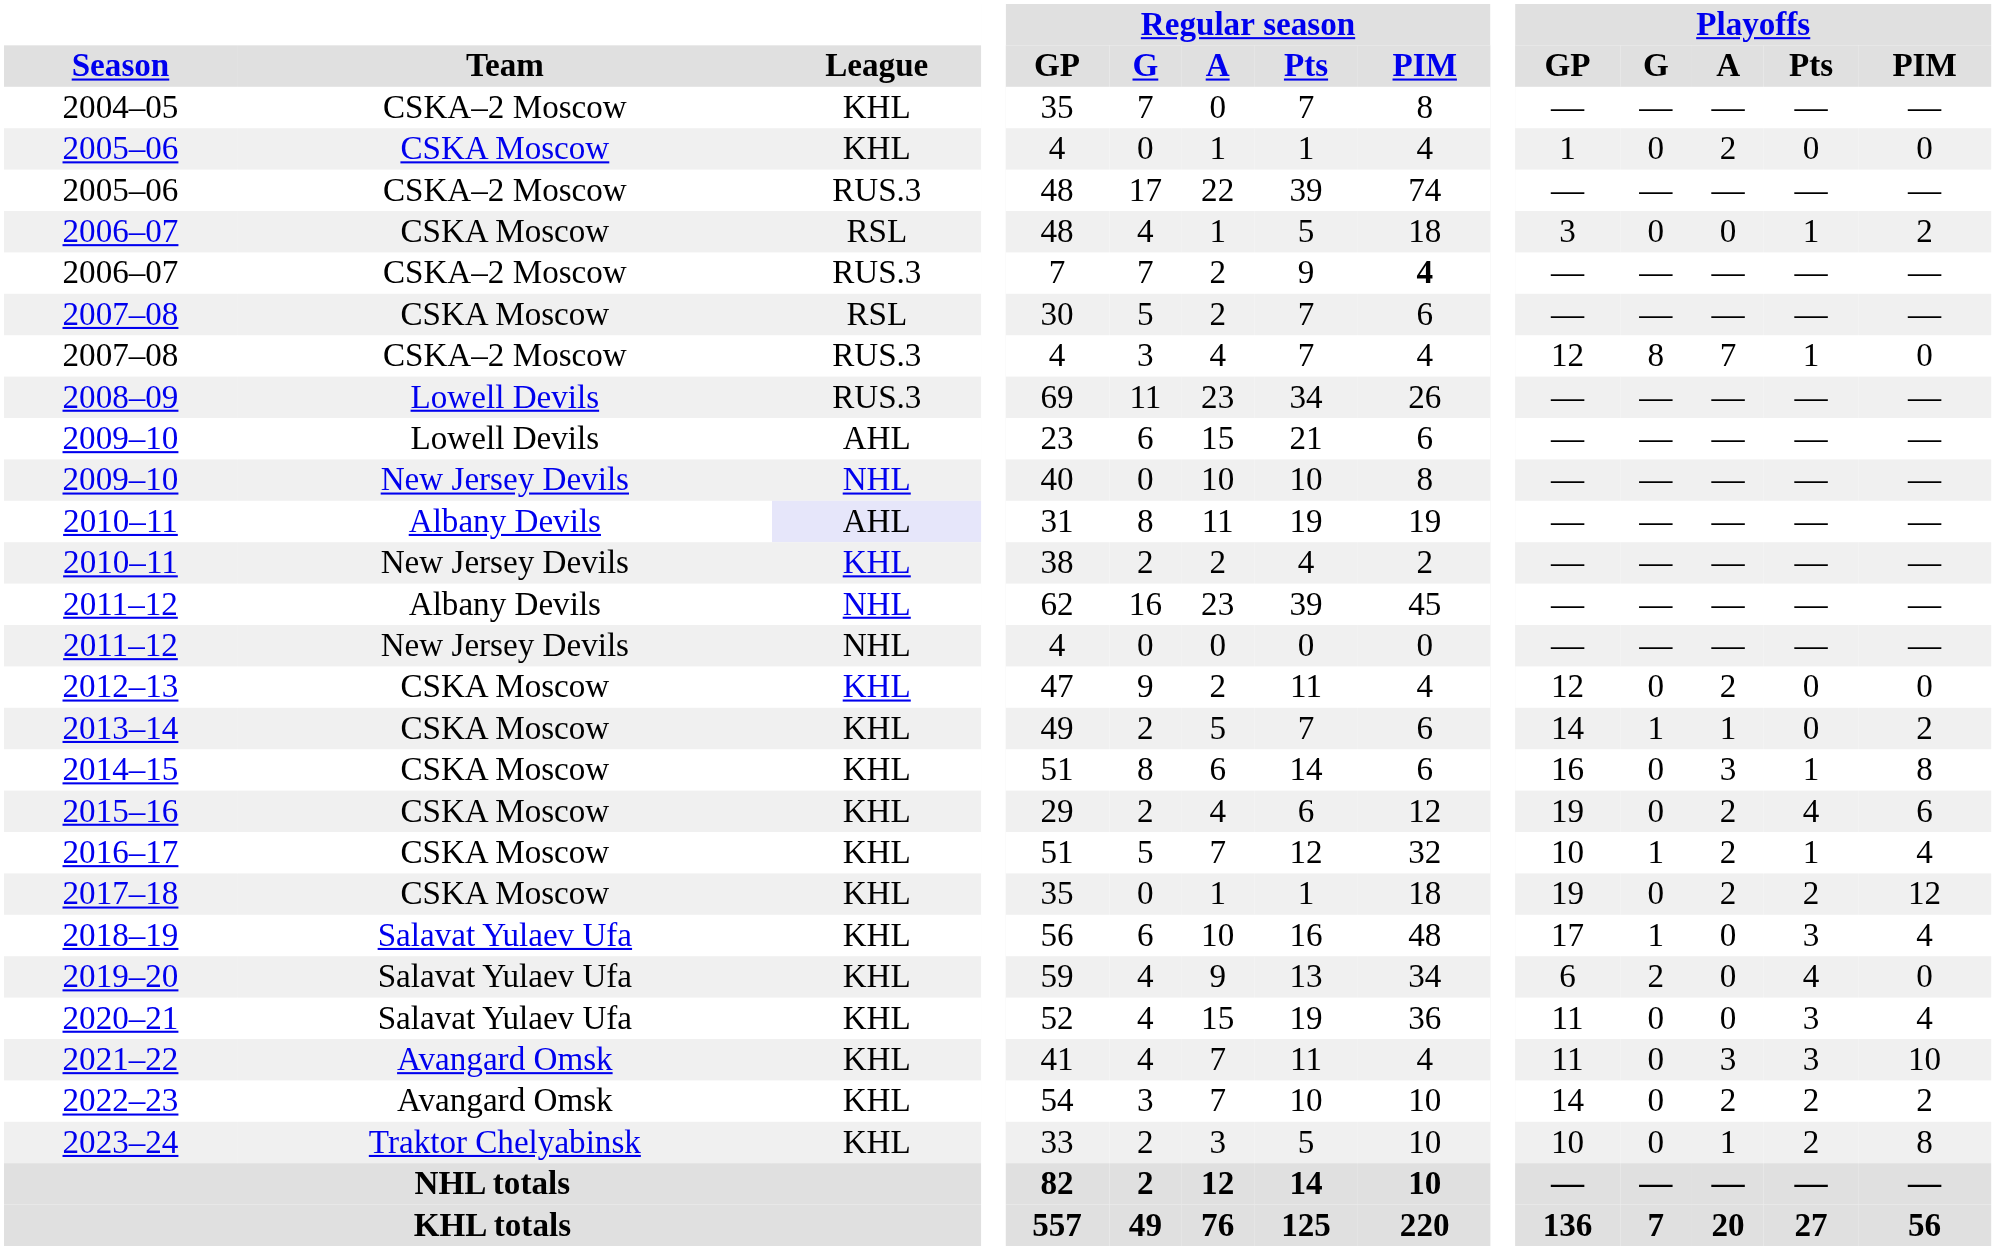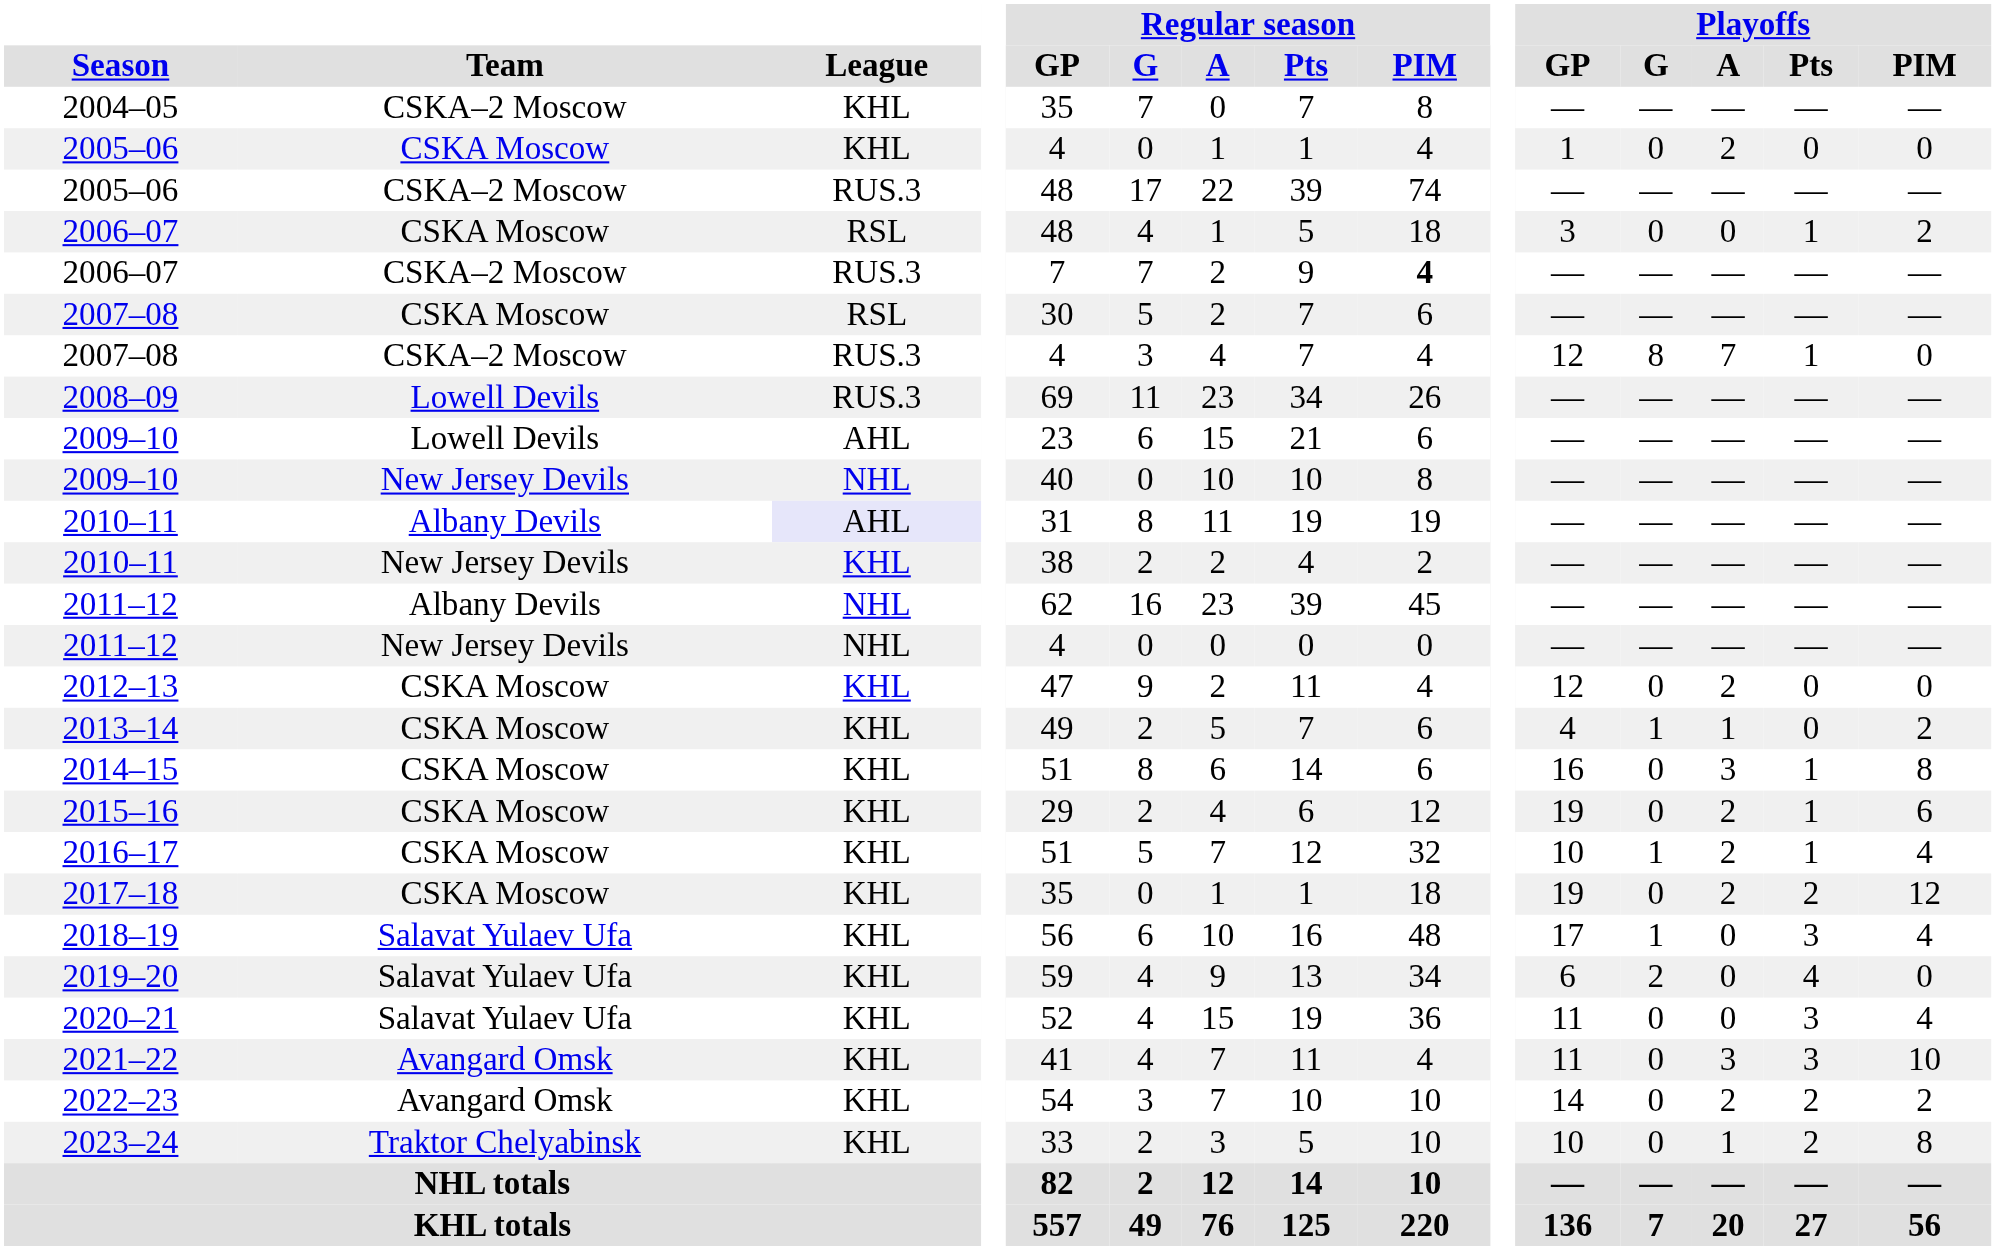 <table border="0" cellpadding="1" cellspacing="0" style="text-align:center; width:60em;">
 <tr style="background:#e0e0e0;">
 <th colspan="3" bgcolor="#ffffff"> </th>
 <th rowspan="99" bgcolor="#ffffff"> </th>
 <th colspan="5"><a href='#'>Regular season</a></th>
 <th rowspan="99" bgcolor="#ffffff"> </th>
 <th colspan="5"><a href='#'>Playoffs</a></th>
 </tr>
 <tr style="background:#e0e0e0;">
 <th><a href='#'>Season</a></th>
 <th>Team</th>
 <th>League</th>
 <th>GP</th>
 <th><a href='#'>G</a></th>
 <th><a href='#'>A</a></th>
 <th><a href='#'>Pts</a></th>
 <th><a href='#'>PIM</a></th>
 <th>GP</th>
 <th>G</th>
 <th>A</th>
 <th>Pts</th>
 <th>PIM</th>
 </tr>
 <tr>
 <td>2004–05</td>
 <td>CSKA–2 Moscow</td>
 <td>KHL</td>
 <td>35</td>
 <td>7</td>
 <td>0</td>
 <td>7</td>
 <td>8</td>
 <td>—</td>
 <td>—</td>
 <td>—</td>
 <td>—</td>
 <td>—</td>
 </tr>
 <tr style="background:#f0f0f0;">
 <td><a href='#'>2005–06</a></td>
 <td><a href='#'>CSKA Moscow</a></td>
 <td>KHL</td>
 <td>4</td>
 <td>0</td>
 <td>1</td>
 <td>1</td>
 <td>4</td>
 <td>1</td>
 <td>0</td>
 <td>2</td>
 <td>0</td>
 <td>0</td>
 </tr>
 <tr>
 <td>2005–06</td>
 <td>CSKA–2 Moscow</td>
 <td>RUS.3</td>
 <td>48</td>
 <td>17</td>
 <td>22</td>
 <td>39</td>
 <td>74</td>
 <td>—</td>
 <td>—</td>
 <td>—</td>
 <td>—</td>
 <td>—</td>
 </tr>
 <tr style="background:#f0f0f0;">
 <td><a href='#'>2006–07</a></td>
 <td>CSKA Moscow</td>
 <td>RSL</td>
 <td>48</td>
 <td>4</td>
 <td>1</td>
 <td>5</td>
 <td>18</td>
 <td>3</td>
 <td>0</td>
 <td>0</td>
 <td>1</td>
 <td>2</td>
 </tr>
 <tr>
 <td>2006–07</td>
 <td>CSKA–2 Moscow</td>
 <td>RUS.3</td>
 <td>7</td>
 <td>7</td>
 <td>2</td>
 <td>9</td>
 <td><strong>4</strong></td>
 <td>—</td>
 <td>—</td>
 <td>—</td>
 <td>—</td>
 <td>—</td>
 </tr>
 <tr style="background:#f0f0f0;">
 <td><a href='#'>2007–08</a></td>
 <td>CSKA Moscow</td>
 <td>RSL</td>
 <td>30</td>
 <td>5</td>
 <td>2</td>
 <td>7</td>
 <td>6</td>
 <td>—</td>
 <td>—</td>
 <td>—</td>
 <td>—</td>
 <td>—</td>
 </tr>
 <tr>
 <td>2007–08</td>
 <td>CSKA–2 Moscow</td>
 <td>RUS.3</td>
 <td>4</td>
 <td>3</td>
 <td>4</td>
 <td>7</td>
 <td>4</td>
 <td>12</td>
 <td>8</td>
 <td>7</td>
 <td>1</td>
 <td>0</td>
 </tr>
 <tr style="background:#f0f0f0;">
 <td><a href='#'>2008–09</a></td>
 <td><a href='#'>Lowell Devils</a></td>
 <td>RUS.3</td>
 <td>69</td>
 <td>11</td>
 <td>23</td>
 <td>34</td>
 <td>26</td>
 <td>—</td>
 <td>—</td>
 <td>—</td>
 <td>—</td>
 <td>—</td>
 </tr>
 <tr>
 <td><a href='#'>2009–10</a></td>
 <td>Lowell Devils</td>
 <td>AHL</td>
 <td>23</td>
 <td>6</td>
 <td>15</td>
 <td>21</td>
 <td>6</td>
 <td>—</td>
 <td>—</td>
 <td>—</td>
 <td>—</td>
 <td>—</td>
 </tr>
 <tr style="background:#f0f0f0;">
 <td><a href='#'>2009–10</a></td>
 <td><a href='#'>New Jersey Devils</a></td>
 <td><a href='#'>NHL</a></td>
 <td>40</td>
 <td>0</td>
 <td>10</td>
 <td>10</td>
 <td>8</td>
 <td>—</td>
 <td>—</td>
 <td>—</td>
 <td>—</td>
 <td>—</td>
 </tr>
 <tr>
 <td><a href='#'>2010–11</a></td>
 <td><a href='#'>Albany Devils</a></td>
 <td style="background: lavender;">AHL</td>
 <td>31</td>
 <td>8</td>
 <td>11</td>
 <td>19</td>
 <td>19</td>
 <td>—</td>
 <td>—</td>
 <td>—</td>
 <td>—</td>
 <td>—</td>
 </tr>
 <tr bgcolor="#f0f0f0">
 <td><a href='#'>2010–11</a></td>
 <td>New Jersey Devils</td>
 <td><a href='#'>KHL</a></td>
 <td>38</td>
 <td>2</td>
 <td>2</td>
 <td>4</td>
 <td>2</td>
 <td>—</td>
 <td>—</td>
 <td>—</td>
 <td>—</td>
 <td>—</td>
 </tr>
 <tr>
 <td><a href='#'>2011–12</a></td>
 <td>Albany Devils</td>
 <td><a href='#'>NHL</a></td>
 <td>62</td>
 <td>16</td>
 <td>23</td>
 <td>39</td>
 <td>45</td>
 <td>—</td>
 <td>—</td>
 <td>—</td>
 <td>—</td>
 <td>—</td>
 </tr>
 <tr bgcolor="#f0f0f0">
 <td><a href='#'>2011–12</a></td>
 <td>New Jersey Devils</td>
 <td>NHL</td>
 <td>4</td>
 <td>0</td>
 <td>0</td>
 <td>0</td>
 <td>0</td>
 <td>—</td>
 <td>—</td>
 <td>—</td>
 <td>—</td>
 <td>—</td>
 </tr>
 <tr>
 <td><a href='#'>2012–13</a></td>
 <td>CSKA Moscow</td>
 <td><a href='#'>KHL</a></td>
 <td>47</td>
 <td>9</td>
 <td>2</td>
 <td>11</td>
 <td>4</td>
 <td>12</td>
 <td>0</td>
 <td>2</td>
 <td>0</td>
 <td>0</td>
 </tr>
 <tr bgcolor="#f0f0f0">
 <td><a href='#'>2013–14</a></td>
 <td>CSKA Moscow</td>
 <td>KHL</td>
 <td>49</td>
 <td>2</td>
 <td>5</td>
 <td>7</td>
 <td>6</td>
-<td>14</td>
+<td>4</td>
 <td>1</td>
 <td>1</td>
 <td>0</td>
 <td>2</td>
 </tr>
 <tr>
 <td><a href='#'>2014–15</a></td>
 <td>CSKA Moscow</td>
 <td>KHL</td>
 <td>51</td>
 <td>8</td>
 <td>6</td>
 <td>14</td>
 <td>6</td>
 <td>16</td>
 <td>0</td>
 <td>3</td>
 <td>1</td>
 <td>8</td>
 </tr>
 <tr bgcolor="#f0f0f0">
 <td><a href='#'>2015–16</a></td>
 <td>CSKA Moscow</td>
 <td>KHL</td>
 <td>29</td>
 <td>2</td>
 <td>4</td>
 <td>6</td>
 <td>12</td>
 <td>19</td>
 <td>0</td>
 <td>2</td>
-<td>4</td>
+<td>1</td>
 <td>6</td>
 </tr>
 <tr>
 <td><a href='#'>2016–17</a></td>
 <td>CSKA Moscow</td>
 <td>KHL</td>
 <td>51</td>
 <td>5</td>
 <td>7</td>
 <td>12</td>
 <td>32</td>
 <td>10</td>
 <td>1</td>
 <td>2</td>
 <td>1</td>
 <td>4</td>
 </tr>
 <tr bgcolor="#f0f0f0">
 <td><a href='#'>2017–18</a></td>
 <td>CSKA Moscow</td>
 <td>KHL</td>
 <td>35</td>
 <td>0</td>
 <td>1</td>
 <td>1</td>
 <td>18</td>
 <td>19</td>
 <td>0</td>
 <td>2</td>
 <td>2</td>
 <td>12</td>
 </tr>
 <tr>
 <td><a href='#'>2018–19</a></td>
 <td><a href='#'>Salavat Yulaev Ufa</a></td>
 <td>KHL</td>
 <td>56</td>
 <td>6</td>
 <td>10</td>
 <td>16</td>
 <td>48</td>
 <td>17</td>
 <td>1</td>
 <td>0</td>
 <td>3</td>
 <td>4</td>
 </tr>
 <tr bgcolor="#f0f0f0">
 <td><a href='#'>2019–20</a></td>
 <td>Salavat Yulaev Ufa</td>
 <td>KHL</td>
 <td>59</td>
 <td>4</td>
 <td>9</td>
 <td>13</td>
 <td>34</td>
 <td>6</td>
 <td>2</td>
 <td>0</td>
 <td>4</td>
 <td>0</td>
 </tr>
 <tr>
 <td><a href='#'>2020–21</a></td>
 <td>Salavat Yulaev Ufa</td>
 <td>KHL</td>
 <td>52</td>
 <td>4</td>
 <td>15</td>
 <td>19</td>
 <td>36</td>
 <td>11</td>
 <td>0</td>
 <td>0</td>
 <td>3</td>
 <td>4</td>
 </tr>
 <tr bgcolor="#f0f0f0">
 <td><a href='#'>2021–22</a></td>
 <td><a href='#'>Avangard Omsk</a></td>
 <td>KHL</td>
 <td>41</td>
 <td>4</td>
 <td>7</td>
 <td>11</td>
 <td>4</td>
 <td>11</td>
 <td>0</td>
 <td>3</td>
 <td>3</td>
 <td>10</td>
 </tr>
 <tr>
 <td><a href='#'>2022–23</a></td>
 <td>Avangard Omsk</td>
 <td>KHL</td>
 <td>54</td>
 <td>3</td>
 <td>7</td>
 <td>10</td>
 <td>10</td>
 <td>14</td>
 <td>0</td>
 <td>2</td>
 <td>2</td>
 <td>2</td>
 </tr>
 <tr bgcolor="#f0f0f0">
 <td><a href='#'>2023–24</a></td>
 <td><a href='#'>Traktor Chelyabinsk</a></td>
 <td>KHL</td>
 <td>33</td>
 <td>2</td>
 <td>3</td>
 <td>5</td>
 <td>10</td>
 <td>10</td>
 <td>0</td>
 <td>1</td>
 <td>2</td>
 <td>8</td>
 </tr>
 <tr bgcolor="#e0e0e0">
 <th colspan="3">NHL totals</th>
 <th>82</th>
 <th>2</th>
 <th>12</th>
 <th>14</th>
 <th>10</th>
 <th>—</th>
 <th>—</th>
 <th>—</th>
 <th>—</th>
 <th>—</th>
 </tr>
 <tr bgcolor="#e0e0e0">
 <th colspan="3">KHL totals</th>
 <th>557</th>
 <th>49</th>
 <th>76</th>
 <th>125</th>
 <th>220</th>
 <th>136</th>
 <th>7</th>
 <th>20</th>
 <th>27</th>
 <th>56</th>
 </tr>
 </table>
